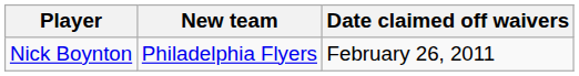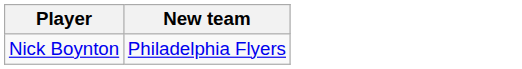 <table class="wikitable">
 <tr>
 <th>Player</th>
 <th>New team</th>
-<th>Date claimed off waivers</th>
 </tr>
 <tr>
 <td><a href='#'>Nick Boynton</a></td>
 <td><a href='#'>Philadelphia Flyers</a></td>
-<td>February 26, 2011</td>
 </tr>
 </table>
